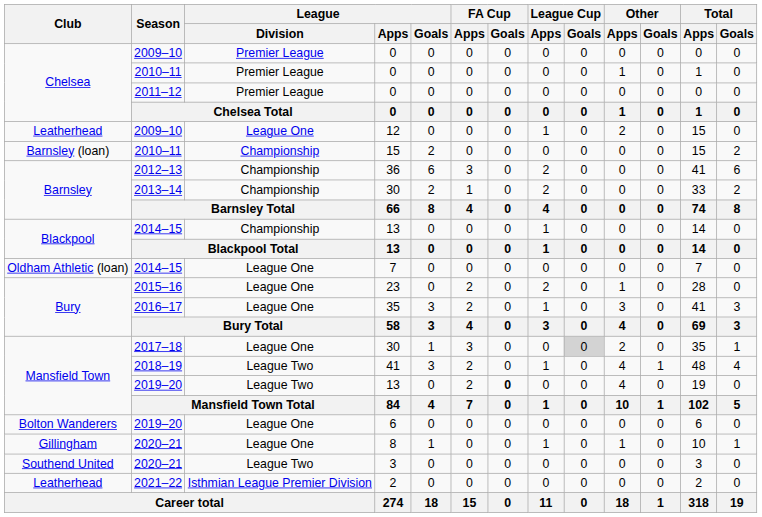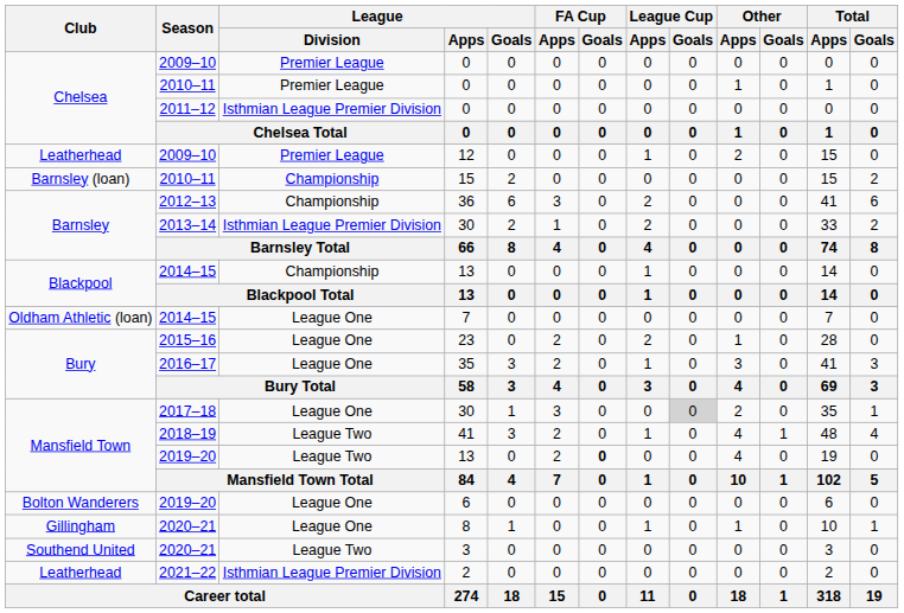 <table class="wikitable" style="text-align: center;">
 <tr>
 <th rowspan="2">Club</th>
 <th rowspan="2">Season</th>
 <th colspan="3">League</th>
 <th colspan="2">FA Cup</th>
 <th colspan="2">League Cup</th>
 <th colspan="2">Other</th>
 <th colspan="2">Total</th>
 </tr>
 <tr>
 <th>Division</th>
 <th>Apps</th>
 <th>Goals</th>
 <th>Apps</th>
 <th>Goals</th>
 <th>Apps</th>
 <th>Goals</th>
 <th>Apps</th>
 <th>Goals</th>
 <th>Apps</th>
 <th>Goals</th>
 </tr>
 <tr>
 <td rowspan=4><a href='#'>Chelsea</a></td>
 <td><a href='#'>2009–10</a></td>
 <td><a href='#'>Premier League</a></td>
 <td>0</td>
 <td>0</td>
 <td>0</td>
 <td>0</td>
 <td>0</td>
 <td>0</td>
 <td>0</td>
 <td>0</td>
 <td>0</td>
 <td>0</td>
 </tr>
 <tr>
 <td><a href='#'>2010–11</a></td>
 <td>Premier League</td>
 <td>0</td>
 <td>0</td>
 <td>0</td>
 <td>0</td>
 <td>0</td>
 <td>0</td>
 <td>1</td>
 <td>0</td>
 <td>1</td>
 <td>0</td>
 </tr>
 <tr>
 <td><a href='#'>2011–12</a></td>
-<td>Premier League</td>
+<td><a href='#'>Isthmian League Premier Division</a></td>
 <td>0</td>
 <td>0</td>
 <td>0</td>
 <td>0</td>
 <td>0</td>
 <td>0</td>
 <td>0</td>
 <td>0</td>
 <td>0</td>
 <td>0</td>
 </tr>
 <tr>
 <th colspan=2>Chelsea Total</th>
 <th>0</th>
 <th>0</th>
 <th>0</th>
 <th>0</th>
 <th>0</th>
 <th>0</th>
 <th>1</th>
 <th>0</th>
 <th>1</th>
 <th>0</th>
 </tr>
 <tr>
 <td><a href='#'>Leatherhead</a></td>
 <td><a href='#'>2009–10</a></td>
-<td><a href='#'>League One</a></td>
+<td><a href='#'>Premier League</a></td>
 <td>12</td>
 <td>0</td>
 <td>0</td>
 <td>0</td>
 <td>1</td>
 <td>0</td>
 <td>2</td>
 <td>0</td>
 <td>15</td>
 <td>0</td>
 </tr>
 <tr>
 <td><a href='#'>Barnsley</a> (loan)</td>
 <td><a href='#'>2010–11</a></td>
 <td><a href='#'>Championship</a></td>
 <td>15</td>
 <td>2</td>
 <td>0</td>
 <td>0</td>
 <td>0</td>
 <td>0</td>
 <td>0</td>
 <td>0</td>
 <td>15</td>
 <td>2</td>
 </tr>
 <tr>
 <td rowspan=3><a href='#'>Barnsley</a></td>
 <td><a href='#'>2012–13</a></td>
 <td>Championship</td>
 <td>36</td>
 <td>6</td>
 <td>3</td>
 <td>0</td>
 <td>2</td>
 <td>0</td>
 <td>0</td>
 <td>0</td>
 <td>41</td>
 <td>6</td>
 </tr>
 <tr>
 <td><a href='#'>2013–14</a></td>
-<td>Championship</td>
+<td><a href='#'>Isthmian League Premier Division</a></td>
 <td>30</td>
 <td>2</td>
 <td>1</td>
 <td>0</td>
 <td>2</td>
 <td>0</td>
 <td>0</td>
 <td>0</td>
 <td>33</td>
 <td>2</td>
 </tr>
 <tr>
 <th colspan=2>Barnsley Total</th>
 <th>66</th>
 <th>8</th>
 <th>4</th>
 <th>0</th>
 <th>4</th>
 <th>0</th>
 <th>0</th>
 <th>0</th>
 <th>74</th>
 <th>8</th>
 </tr>
 <tr>
 <td rowspan="2"><a href='#'>Blackpool</a></td>
 <td><a href='#'>2014–15</a></td>
 <td>Championship</td>
 <td>13</td>
 <td>0</td>
 <td>0</td>
 <td>0</td>
 <td>1</td>
 <td>0</td>
 <td>0</td>
 <td>0</td>
 <td>14</td>
 <td>0</td>
 </tr>
 <tr>
 <th colspan=2>Blackpool Total</th>
 <th>13</th>
 <th>0</th>
 <th>0</th>
 <th>0</th>
 <th>1</th>
 <th>0</th>
 <th>0</th>
 <th>0</th>
 <th>14</th>
 <th>0</th>
 </tr>
 <tr>
 <td><a href='#'>Oldham Athletic</a> (loan)</td>
 <td><a href='#'>2014–15</a></td>
 <td>League One</td>
 <td>7</td>
 <td>0</td>
 <td>0</td>
 <td>0</td>
 <td>0</td>
 <td>0</td>
 <td>0</td>
 <td>0</td>
 <td>7</td>
 <td>0</td>
 </tr>
 <tr>
 <td rowspan=3><a href='#'>Bury</a></td>
 <td><a href='#'>2015–16</a></td>
 <td>League One</td>
 <td>23</td>
 <td>0</td>
 <td>2</td>
 <td>0</td>
 <td>2</td>
 <td>0</td>
 <td>1</td>
 <td>0</td>
 <td>28</td>
 <td>0</td>
 </tr>
 <tr>
 <td><a href='#'>2016–17</a></td>
 <td>League One</td>
 <td>35</td>
 <td>3</td>
 <td>2</td>
 <td>0</td>
 <td>1</td>
 <td>0</td>
 <td>3</td>
 <td>0</td>
 <td>41</td>
 <td>3</td>
 </tr>
 <tr>
 <th colspan=2>Bury Total</th>
 <th>58</th>
 <th>3</th>
 <th>4</th>
 <th>0</th>
 <th>3</th>
 <th>0</th>
 <th>4</th>
 <th>0</th>
 <th>69</th>
 <th>3</th>
 </tr>
 <tr>
 <td rowspan=4><a href='#'>Mansfield Town</a></td>
 <td><a href='#'>2017–18</a></td>
 <td>League One</td>
 <td>30</td>
 <td>1</td>
 <td>3</td>
 <td>0</td>
 <td>0</td>
 <td style="background: lightgrey;">0</td>
 <td>2</td>
 <td>0</td>
 <td>35</td>
 <td>1</td>
 </tr>
 <tr>
 <td><a href='#'>2018–19</a></td>
 <td>League Two</td>
 <td>41</td>
 <td>3</td>
 <td>2</td>
 <td>0</td>
 <td>1</td>
 <td>0</td>
 <td>4</td>
 <td>1</td>
 <td>48</td>
 <td>4</td>
 </tr>
 <tr>
 <td><a href='#'>2019–20</a></td>
 <td>League Two</td>
 <td>13</td>
 <td>0</td>
 <td>2</td>
 <td><strong>0</strong></td>
 <td>0</td>
 <td>0</td>
 <td>4</td>
 <td>0</td>
 <td>19</td>
 <td>0</td>
 </tr>
 <tr>
 <th colspan=2>Mansfield Town Total</th>
 <th>84</th>
 <th>4</th>
 <th>7</th>
 <th>0</th>
 <th>1</th>
 <th>0</th>
 <th>10</th>
 <th>1</th>
 <th>102</th>
 <th>5</th>
 </tr>
 <tr>
 <td><a href='#'>Bolton Wanderers</a></td>
 <td><a href='#'>2019–20</a></td>
 <td>League One</td>
 <td>6</td>
 <td>0</td>
 <td>0</td>
 <td>0</td>
 <td>0</td>
 <td>0</td>
 <td>0</td>
 <td>0</td>
 <td>6</td>
 <td>0</td>
 </tr>
 <tr>
 <td><a href='#'>Gillingham</a></td>
 <td><a href='#'>2020–21</a></td>
 <td>League One</td>
 <td>8</td>
 <td>1</td>
 <td>0</td>
 <td>0</td>
 <td>1</td>
 <td>0</td>
 <td>1</td>
 <td>0</td>
 <td>10</td>
 <td>1</td>
 </tr>
 <tr>
 <td><a href='#'>Southend United</a></td>
 <td><a href='#'>2020–21</a></td>
 <td>League Two</td>
 <td>3</td>
 <td>0</td>
 <td>0</td>
 <td>0</td>
 <td>0</td>
 <td>0</td>
 <td>0</td>
 <td>0</td>
 <td>3</td>
 <td>0</td>
 </tr>
 <tr>
 <td><a href='#'>Leatherhead</a></td>
 <td><a href='#'>2021–22</a></td>
 <td><a href='#'>Isthmian League Premier Division</a></td>
 <td>2</td>
 <td>0</td>
 <td>0</td>
 <td>0</td>
 <td>0</td>
 <td>0</td>
 <td>0</td>
 <td>0</td>
 <td>2</td>
 <td>0</td>
 </tr>
 <tr>
 <th colspan="3">Career total</th>
 <th>274</th>
 <th>18</th>
 <th>15</th>
 <th>0</th>
 <th>11</th>
 <th>0</th>
 <th>18</th>
 <th>1</th>
 <th>318</th>
 <th>19</th>
 </tr>
 </table>
